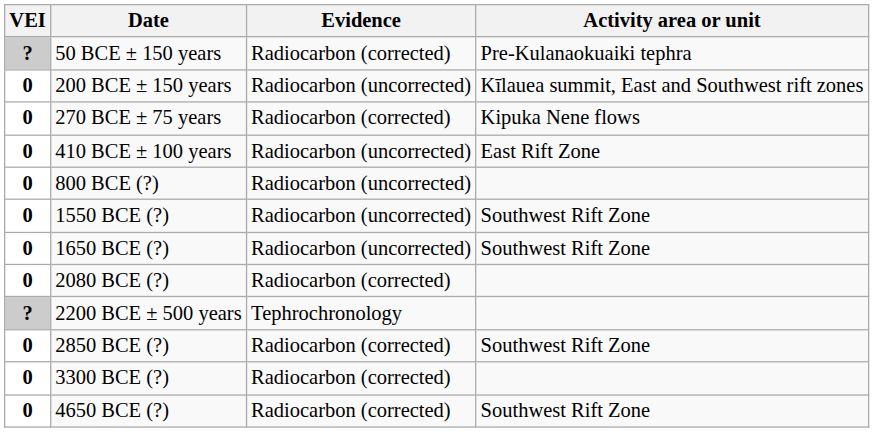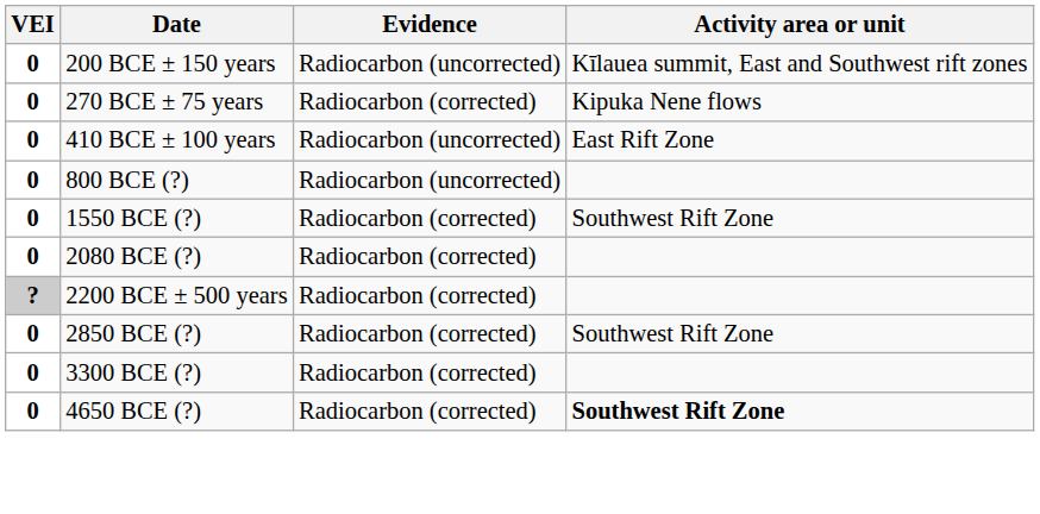 <table class="wikitable sortable">
 <tr>
 <th>VEI</th>
 <th>Date</th>
 <th>Evidence</th>
 <th>Activity area or unit</th>
-</tr>
-<tr>
-<th style="background:#ccc;">?</th>
-<td>50 BCE ± 150 years</td>
-<td>Radiocarbon (corrected)</td>
-<td>Pre-Kulanaokuaiki tephra</td>
 </tr>
 <tr>
 <th style="background:white;">0</th>
 <td>200 BCE ± 150 years</td>
 <td>Radiocarbon (uncorrected)</td>
 <td>Kīlauea summit, East and Southwest rift zones</td>
 </tr>
 <tr>
 <th style="background:white;">0</th>
 <td>270 BCE ± 75 years</td>
 <td>Radiocarbon (corrected)</td>
 <td>Kipuka Nene flows</td>
 </tr>
 <tr>
 <th style="background:white;">0</th>
 <td>410 BCE ± 100 years</td>
 <td>Radiocarbon (uncorrected)</td>
 <td>East Rift Zone</td>
 </tr>
 <tr>
 <th style="background:white;">0</th>
 <td>800 BCE (?)</td>
 <td>Radiocarbon (uncorrected)</td>
 <td></td>
 </tr>
 <tr>
 <th style="background:white;">0</th>
 <td>1550 BCE (?)</td>
-<td>Radiocarbon (uncorrected)</td>
-<td>Southwest Rift Zone</td>
-</tr>
-<tr>
-<th style="background:white;">0</th>
-<td>1650 BCE (?)</td>
-<td>Radiocarbon (uncorrected)</td>
+<td>Radiocarbon (corrected)</td>
 <td>Southwest Rift Zone</td>
 </tr>
 <tr>
 <th style="background:white;">0</th>
 <td>2080 BCE (?)</td>
 <td>Radiocarbon (corrected)</td>
 <td></td>
 </tr>
 <tr>
 <th style="background:#ccc;">?</th>
 <td>2200 BCE ± 500 years</td>
-<td>Tephrochronology</td>
+<td>Radiocarbon (corrected)</td>
 <td></td>
 </tr>
 <tr>
 <th style="background:white;">0</th>
 <td>2850 BCE (?)</td>
 <td>Radiocarbon (corrected)</td>
 <td>Southwest Rift Zone</td>
 </tr>
 <tr>
 <th style="background:white;">0</th>
 <td>3300 BCE (?)</td>
 <td>Radiocarbon (corrected)</td>
 <td></td>
 </tr>
 <tr>
 <th style="background:white;">0</th>
 <td>4650 BCE (?)</td>
 <td>Radiocarbon (corrected)</td>
-<td>Southwest Rift Zone</td>
+<td><strong>Southwest Rift Zone</strong></td>
 </tr>
 </table>
